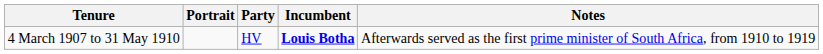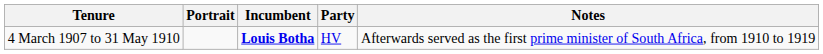 <table class="wikitable">
 <tr>
 <th>Tenure</th>
 <th>Portrait</th>
+<th>Incumbent</th>
 <th>Party</th>
-<th>Incumbent</th>
 <th>Notes</th>
 </tr>
 <tr>
 <td>4 March 1907 to 31 May 1910</td>
 <td></td>
+<td><strong><a href='#'>Louis Botha</a></strong></td>
 <td><a href='#'>HV</a></td>
-<td><strong><a href='#'>Louis Botha</a></strong></td>
 <td>Afterwards served as the first <a href='#'>prime minister of South Africa</a>, from 1910 to 1919</td>
 </tr>
 </table>
